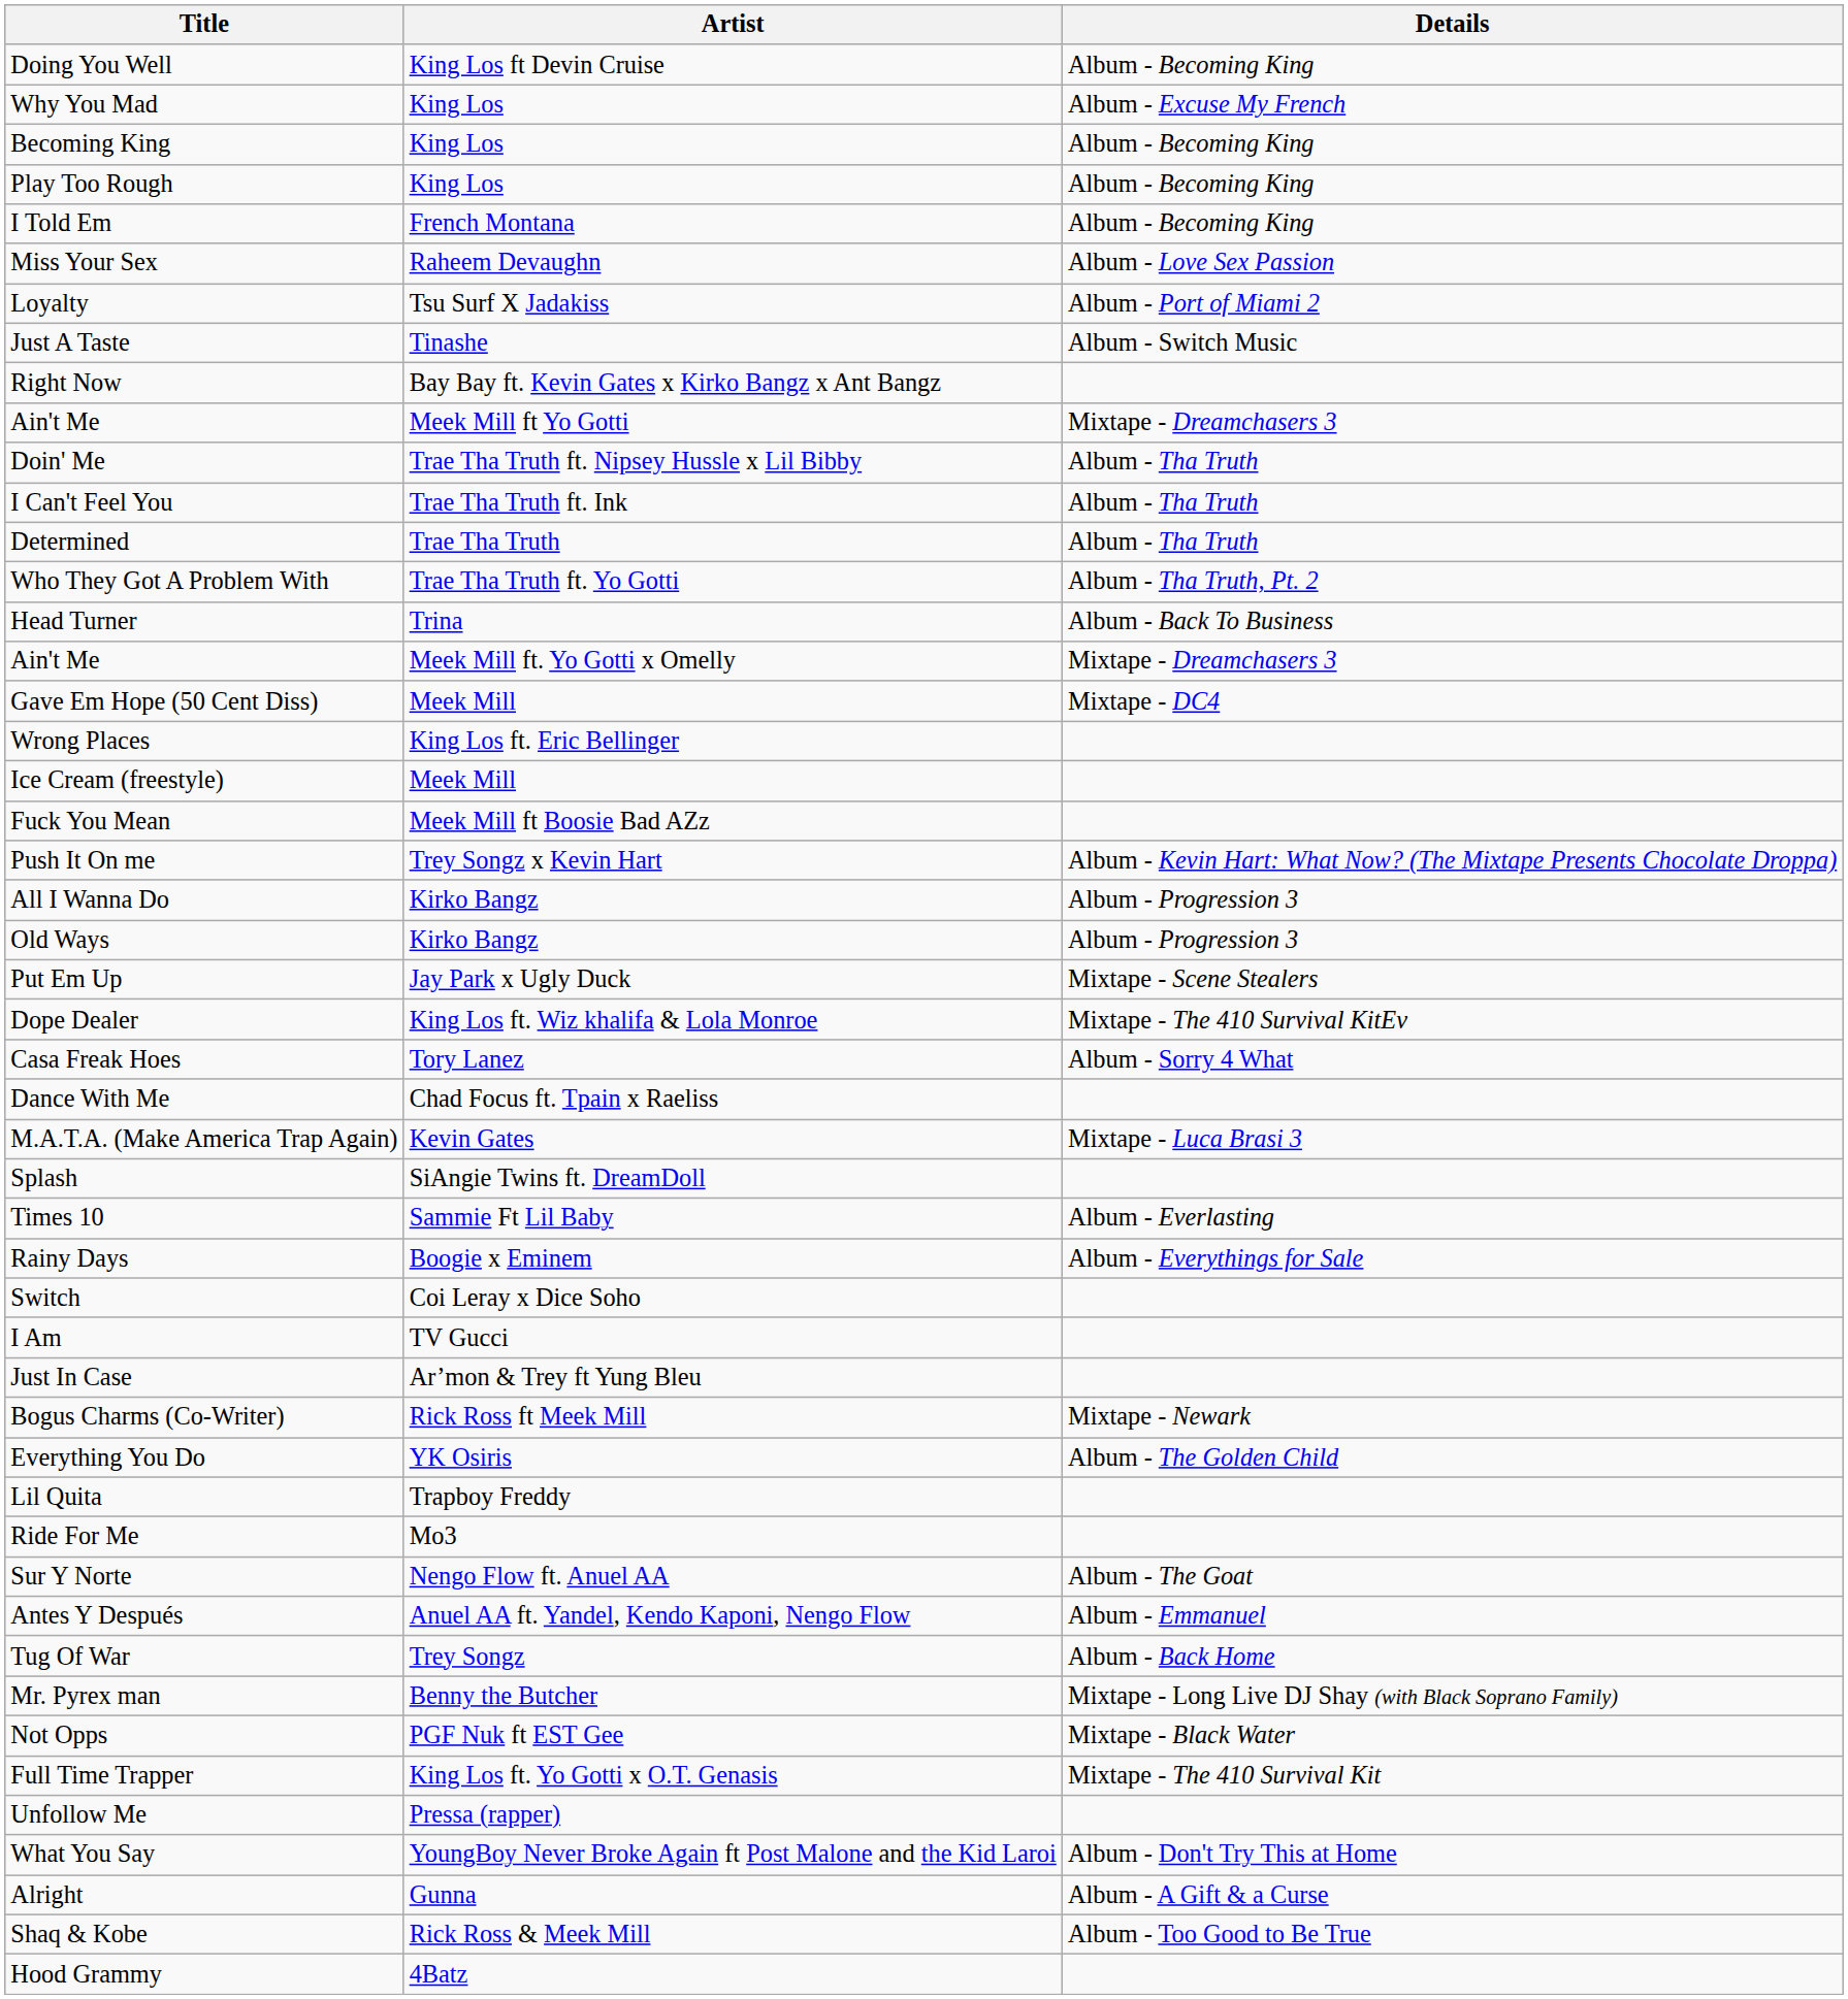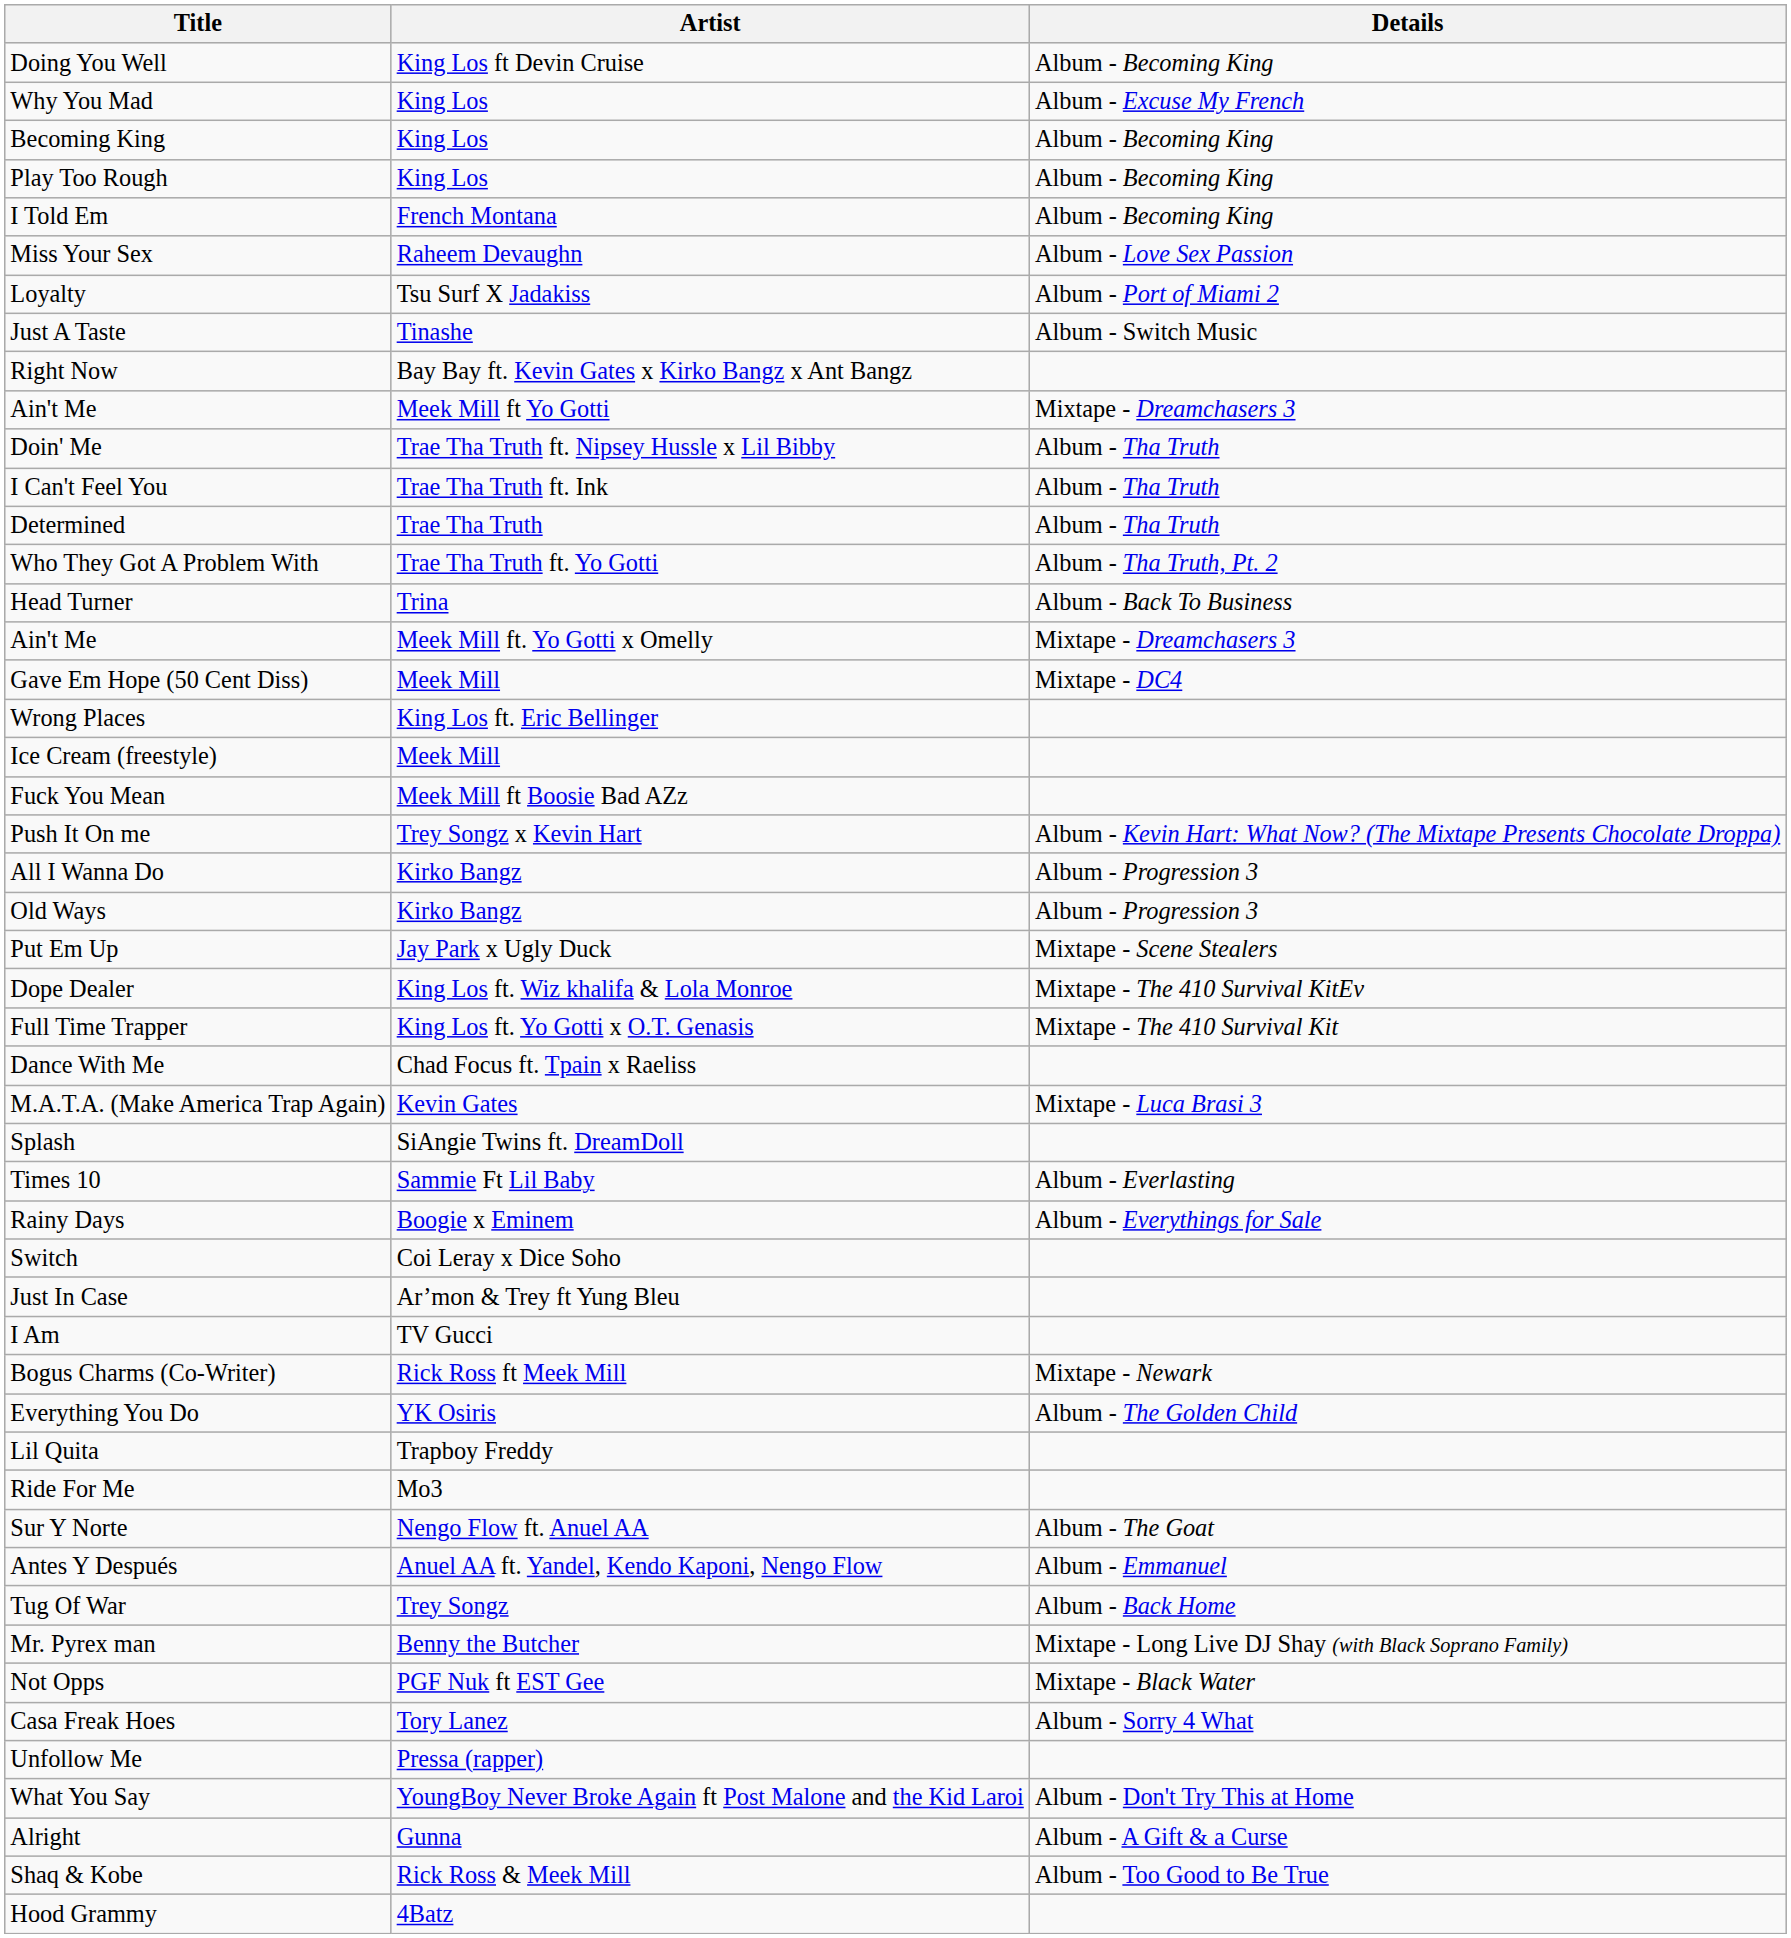 <table class="wikitable">
 <tr>
 <th>Title</th>
 <th>Artist</th>
 <th>Details</th>
 </tr>
 <tr>
 <td>Doing You Well</td>
 <td><a href='#'>King Los</a> ft Devin Cruise</td>
 <td>Album - <em>Becoming King</em></td>
 </tr>
 <tr>
 <td>Why You Mad</td>
 <td><a href='#'>King Los</a></td>
 <td>Album - <em><a href='#'>Excuse My French</a></em></td>
 </tr>
 <tr>
 <td>Becoming King</td>
 <td><a href='#'>King Los</a></td>
 <td>Album - <em>Becoming King</em></td>
 </tr>
 <tr>
 <td>Play Too Rough</td>
 <td><a href='#'>King Los</a></td>
 <td>Album - <em>Becoming King</em></td>
 </tr>
 <tr>
 <td>I Told Em</td>
 <td><a href='#'>French Montana</a></td>
 <td>Album - <em>Becoming King</em></td>
 </tr>
 <tr>
 <td>Miss Your Sex</td>
 <td><a href='#'>Raheem Devaughn</a></td>
 <td>Album - <em><a href='#'>Love Sex Passion</a></em></td>
 </tr>
 <tr>
 <td>Loyalty</td>
 <td>Tsu Surf X <a href='#'>Jadakiss</a></td>
 <td>Album - <em><a href='#'>Port of Miami 2</a></em></td>
 </tr>
 <tr>
 <td>Just A Taste</td>
 <td><a href='#'>Tinashe</a></td>
 <td>Album - </em>Switch Music<em></td>
 </tr>
 <tr>
 <td>Right Now</td>
 <td>Bay Bay ft. <a href='#'>Kevin Gates</a> x <a href='#'>Kirko Bangz</a> x Ant Bangz</td>
 <td></td>
 </tr>
 <tr>
 <td>Ain't Me</td>
 <td><a href='#'>Meek Mill</a> ft <a href='#'>Yo Gotti</a></td>
 <td>Mixtape - <em><a href='#'>Dreamchasers 3</a></em></td>
 </tr>
 <tr>
 <td>Doin' Me</td>
 <td><a href='#'>Trae Tha Truth</a> ft. <a href='#'>Nipsey Hussle</a> x <a href='#'>Lil Bibby</a></td>
 <td>Album - <em><a href='#'>Tha Truth</a></em></td>
 </tr>
 <tr>
 <td>I Can't Feel You</td>
 <td><a href='#'>Trae Tha Truth</a> ft. Ink</td>
 <td>Album - <em><a href='#'>Tha Truth</a></em></td>
 </tr>
 <tr>
 <td>Determined</td>
 <td><a href='#'>Trae Tha Truth</a></td>
 <td>Album - <em><a href='#'>Tha Truth</a></em></td>
 </tr>
 <tr>
 <td>Who They Got A Problem With</td>
 <td><a href='#'>Trae Tha Truth</a> ft. <a href='#'>Yo Gotti</a></td>
 <td>Album - <em><a href='#'>Tha Truth, Pt. 2</a></em></td>
 </tr>
 <tr>
 <td>Head Turner</td>
 <td><a href='#'>Trina</a></td>
 <td>Album - <em>Back To Business</em></td>
 </tr>
 <tr>
 <td>Ain't Me</td>
 <td><a href='#'>Meek Mill</a> ft. <a href='#'>Yo Gotti</a> x Omelly</td>
 <td>Mixtape - <em><a href='#'>Dreamchasers 3</a></em></td>
 </tr>
 <tr>
 <td>Gave Em Hope (50 Cent Diss)</td>
 <td><a href='#'>Meek Mill</a></td>
 <td>Mixtape - <em><a href='#'>DC4</a></em></td>
 </tr>
 <tr>
 <td>Wrong Places</td>
 <td><a href='#'>King Los</a> ft. <a href='#'>Eric Bellinger</a></td>
 <td></td>
 </tr>
 <tr>
 <td>Ice Cream (freestyle)</td>
 <td><a href='#'>Meek Mill</a></td>
 <td></td>
 </tr>
 <tr>
 <td>Fuck You Mean</td>
 <td><a href='#'>Meek Mill</a> ft <a href='#'>Boosie</a> Bad AZz</td>
 <td></td>
 </tr>
 <tr>
 <td>Push It On me</td>
 <td><a href='#'>Trey Songz</a> x <a href='#'>Kevin Hart</a></td>
 <td>Album - <em><a href='#'>Kevin Hart: What Now? (The Mixtape Presents Chocolate Droppa)</a></em></td>
 </tr>
 <tr>
 <td>All I Wanna Do</td>
 <td><a href='#'>Kirko Bangz</a></td>
 <td>Album - <em>Progression 3</em></td>
 </tr>
 <tr>
 <td>Old Ways</td>
 <td><a href='#'>Kirko Bangz</a></td>
 <td>Album - <em>Progression 3</em></td>
 </tr>
 <tr>
 <td>Put Em Up</td>
 <td><a href='#'>Jay Park</a> x Ugly Duck</td>
 <td>Mixtape - <em>Scene Stealers</em></td>
 </tr>
 <tr>
 <td>Dope Dealer</td>
 <td><a href='#'>King Los</a> ft. <a href='#'>Wiz khalifa</a> & <a href='#'>Lola Monroe</a></td>
 <td>Mixtape - <em>The 410 Survival KitEv</em></td>
 </tr>
 <tr>
-<td>Casa Freak Hoes</td>
-<td><a href='#'>Tory Lanez</a></td>
-<td>Album -  </em><a href='#'>Sorry 4 What</a><em></td>
+<td>Full Time Trapper</td>
+<td><a href='#'>King Los</a> ft. <a href='#'>Yo Gotti</a> x <a href='#'>O.T. Genasis</a></td>
+<td>Mixtape - <em>The 410 Survival Kit</em></td>
 </tr>
 <tr>
 <td>Dance With Me</td>
 <td>Chad Focus ft. <a href='#'>Tpain</a> x Raeliss</td>
 <td></td>
 </tr>
 <tr>
 <td>M.A.T.A. (Make America Trap Again)</td>
 <td><a href='#'>Kevin Gates</a></td>
 <td>Mixtape - <em><a href='#'>Luca Brasi 3</a></em></td>
 </tr>
 <tr>
 <td>Splash</td>
 <td>SiAngie Twins ft. <a href='#'>DreamDoll</a></td>
 <td></td>
 </tr>
 <tr>
 <td>Times 10</td>
 <td><a href='#'>Sammie</a> Ft <a href='#'>Lil Baby</a></td>
 <td>Album - <em>Everlasting</em></td>
 </tr>
 <tr>
 <td>Rainy Days</td>
 <td><a href='#'>Boogie</a> x <a href='#'>Eminem</a></td>
 <td>Album - <em><a href='#'>Everythings for Sale</a></em></td>
 </tr>
 <tr>
 <td>Switch</td>
 <td>Coi Leray x Dice Soho</td>
 <td></td>
 </tr>
 <tr>
-<td>I Am</td>
-<td>TV Gucci</td>
+<td>Just In Case</td>
+<td>Ar’mon & Trey ft Yung Bleu</td>
 <td></td>
 </tr>
 <tr>
-<td>Just In Case</td>
-<td>Ar’mon & Trey ft Yung Bleu</td>
+<td>I Am</td>
+<td>TV Gucci</td>
 <td></td>
 </tr>
 <tr>
 <td>Bogus Charms (Co-Writer)</td>
 <td><a href='#'>Rick Ross</a> ft <a href='#'>Meek Mill</a></td>
 <td>Mixtape - <em>Newark</em></td>
 </tr>
 <tr>
 <td>Everything You Do</td>
 <td><a href='#'>YK Osiris</a></td>
 <td>Album - <em><a href='#'>The Golden Child</a></em></td>
 </tr>
 <tr>
 <td>Lil Quita</td>
 <td>Trapboy Freddy</td>
 <td></td>
 </tr>
 <tr>
 <td>Ride For Me</td>
 <td>Mo3</td>
 <td></td>
 </tr>
 <tr>
 <td>Sur Y Norte</td>
 <td><a href='#'>Nengo Flow</a> ft. <a href='#'>Anuel AA</a></td>
 <td>Album - <em>The Goat</em></td>
 </tr>
 <tr>
 <td>Antes Y Después</td>
 <td><a href='#'>Anuel AA</a> ft. <a href='#'>Yandel</a>, <a href='#'>Kendo Kaponi</a>, <a href='#'>Nengo Flow</a></td>
 <td>Album - <em><a href='#'>Emmanuel</a></em></td>
 </tr>
 <tr>
 <td>Tug Of War</td>
 <td><a href='#'>Trey Songz</a></td>
 <td>Album - <em><a href='#'>Back Home</a></em></td>
 </tr>
 <tr>
 <td>Mr. Pyrex man</td>
 <td><a href='#'>Benny the Butcher</a></td>
 <td>Mixtape - Long Live DJ Shay<em> <small>(with Black Soprano Family)</small></td>
 </tr>
 <tr>
 <td>Not Opps</td>
 <td><a href='#'>PGF Nuk</a> ft <a href='#'>EST Gee</a></td>
 <td>Mixtape - <em>Black Water</em></td>
 </tr>
 <tr>
-<td>Full Time Trapper</td>
-<td><a href='#'>King Los</a> ft. <a href='#'>Yo Gotti</a> x <a href='#'>O.T. Genasis</a></td>
-<td>Mixtape - <em>The 410 Survival Kit</em></td>
+<td>Casa Freak Hoes</td>
+<td><a href='#'>Tory Lanez</a></td>
+<td>Album -  </em><a href='#'>Sorry 4 What</a><em></td>
 </tr>
 <tr>
 <td>Unfollow Me</td>
 <td><a href='#'>Pressa (rapper)</a></td>
 <td></td>
 </tr>
 <tr>
 <td>What You Say</td>
 <td><a href='#'>YoungBoy Never Broke Again</a> ft <a href='#'>Post Malone</a> and <a href='#'>the Kid Laroi</a></td>
 <td>Album - </em><a href='#'>Don't Try This at Home</a><em></td>
 </tr>
 <tr>
 <td>Alright</td>
 <td><a href='#'>Gunna</a></td>
 <td>Album - </em><a href='#'>A Gift & a Curse</a><em></td>
 </tr>
 <tr>
 <td>Shaq & Kobe</td>
 <td><a href='#'>Rick Ross</a> & <a href='#'>Meek Mill</a></td>
 <td>Album - </em><a href='#'>Too Good to Be True</a><em></td>
 </tr>
 <tr>
 <td>Hood Grammy</td>
 <td><a href='#'>4Batz</a></td>
 <td></td>
 </tr>
 </table>
